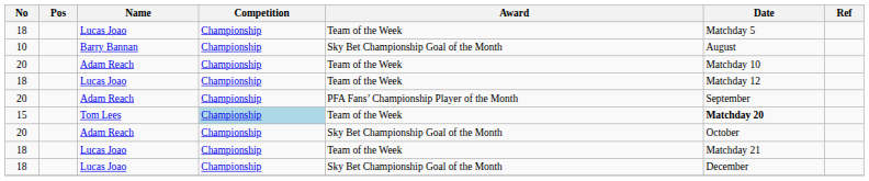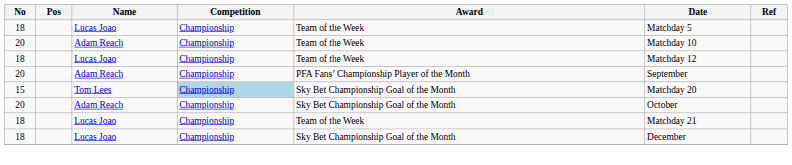 <table class="wikitable" style="width:100%; text-align:center; font-size:95%; text-align:left;">
 <tr>
 <th>No</th>
 <th>Pos</th>
 <th>Name</th>
 <th>Competition</th>
 <th>Award</th>
 <th>Date</th>
 <th>Ref</th>
 </tr>
 <tr>
 <td align=center>18</td>
 <td align=center></td>
 <td><a href='#'>Lucas Joao</a></td>
 <td><a href='#'>Championship</a></td>
 <td>Team of the Week</td>
 <td>Matchday 5</td>
-<td align=center></td>
-</tr>
-<tr>
-<td align=center>10</td>
-<td align=center></td>
-<td><a href='#'>Barry Bannan</a></td>
-<td><a href='#'>Championship</a></td>
-<td>Sky Bet Championship Goal of the Month</td>
-<td>August</td>
 <td align=center></td>
 </tr>
 <tr>
 <td align=center>20</td>
 <td align=center></td>
 <td><a href='#'>Adam Reach</a></td>
 <td><a href='#'>Championship</a></td>
 <td>Team of the Week</td>
 <td>Matchday 10</td>
 <td align=center></td>
 </tr>
 <tr>
 <td align=center>18</td>
 <td align=center></td>
 <td><a href='#'>Lucas Joao</a></td>
 <td><a href='#'>Championship</a></td>
 <td>Team of the Week</td>
 <td>Matchday 12</td>
 <td align=center></td>
 </tr>
 <tr>
 <td align=center>20</td>
 <td align=center></td>
 <td><a href='#'>Adam Reach</a></td>
 <td><a href='#'>Championship</a></td>
 <td>PFA Fans’ Championship Player of the Month</td>
 <td>September</td>
 <td align=center></td>
 </tr>
 <tr>
 <td align=center>15</td>
 <td align=center></td>
 <td><a href='#'>Tom Lees</a></td>
 <td style="background: lightblue;"><a href='#'>Championship</a></td>
-<td>Team of the Week</td>
-<td><strong>Matchday 20</strong></td>
+<td>Sky Bet Championship Goal of the Month</td>
+<td>Matchday 20</td>
 <td align=center></td>
 </tr>
 <tr>
 <td align=center>20</td>
 <td align=center></td>
 <td><a href='#'>Adam Reach</a></td>
 <td><a href='#'>Championship</a></td>
 <td>Sky Bet Championship Goal of the Month</td>
 <td>October</td>
 <td align=center></td>
 </tr>
 <tr>
 <td align=center>18</td>
 <td align=center></td>
 <td><a href='#'>Lucas Joao</a></td>
 <td><a href='#'>Championship</a></td>
 <td>Team of the Week</td>
 <td>Matchday 21</td>
 <td align=center></td>
 </tr>
 <tr>
 <td align=center>18</td>
 <td align=center></td>
 <td><a href='#'>Lucas Joao</a></td>
 <td><a href='#'>Championship</a></td>
 <td>Sky Bet Championship Goal of the Month</td>
 <td>December</td>
 <td align=center></td>
 </tr>
 <tr>
 </tr>
 </table>
